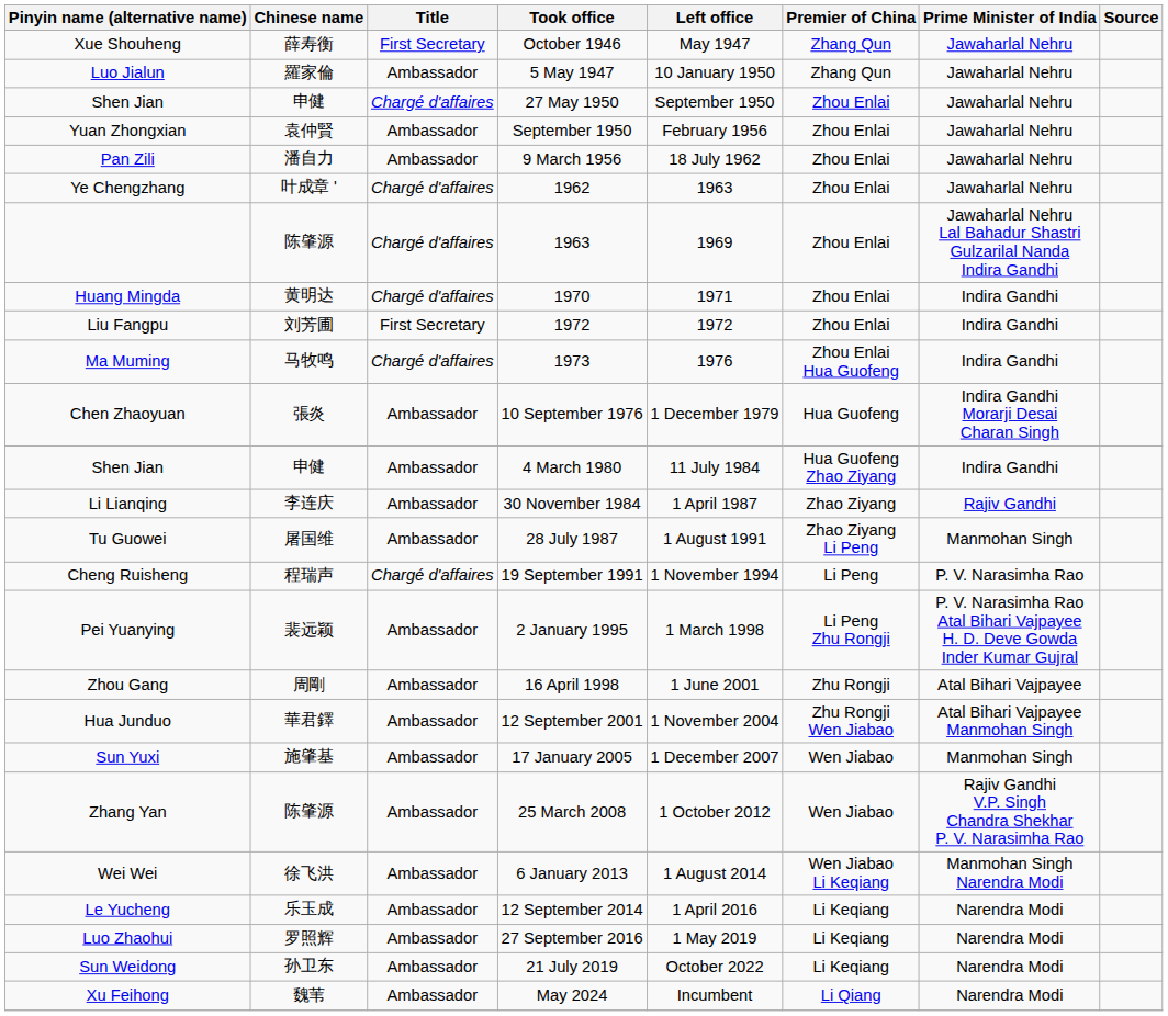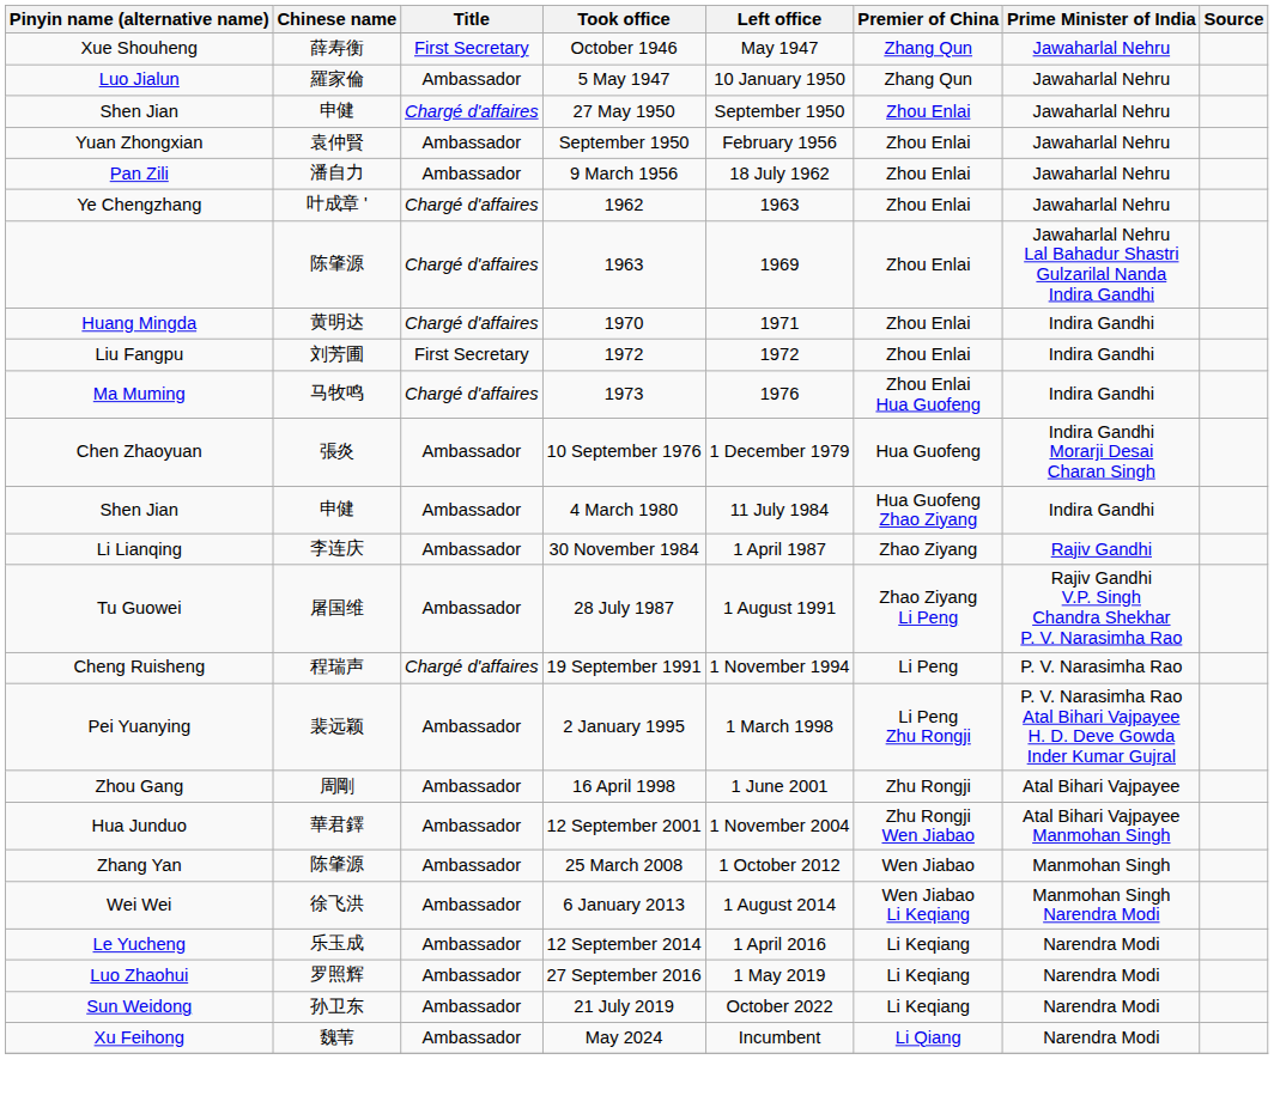 <table class=wikitable style="text-align:center">
 <tr>
 <th>Pinyin name (alternative name)</th>
 <th>Chinese name</th>
 <th>Title</th>
 <th>Took office</th>
 <th>Left office</th>
 <th>Premier of China</th>
 <th>Prime Minister of India</th>
 <th>Source</th>
 </tr>
 <tr>
 <td>Xue Shouheng</td>
 <td>薛寿衡</td>
 <td><a href='#'>First Secretary</a></td>
 <td>October 1946</td>
 <td>May 1947</td>
 <td><a href='#'>Zhang Qun</a></td>
 <td><a href='#'>Jawaharlal Nehru</a></td>
 <td></td>
 </tr>
 <tr>
 <td><a href='#'>Luo Jialun</a></td>
 <td>羅家倫</td>
 <td>Ambassador</td>
 <td>5 May 1947</td>
 <td>10 January 1950</td>
 <td>Zhang Qun</td>
 <td>Jawaharlal Nehru</td>
 <td></td>
 </tr>
 <tr>
 <td>Shen Jian</td>
 <td>申健</td>
 <td><em><a href='#'>Chargé d'affaires</a></em></td>
 <td>27 May 1950</td>
 <td>September 1950</td>
 <td><a href='#'>Zhou Enlai</a></td>
 <td>Jawaharlal Nehru</td>
 <td></td>
 </tr>
 <tr>
 <td>Yuan Zhongxian</td>
 <td>袁仲賢</td>
 <td>Ambassador</td>
 <td>September 1950</td>
 <td>February 1956</td>
 <td>Zhou Enlai</td>
 <td>Jawaharlal Nehru</td>
 <td></td>
 </tr>
 <tr>
 <td><a href='#'>Pan Zili</a></td>
 <td>潘自力</td>
 <td>Ambassador</td>
 <td>9 March 1956</td>
 <td>18 July 1962</td>
 <td>Zhou Enlai</td>
 <td>Jawaharlal Nehru</td>
 <td></td>
 </tr>
 <tr>
 <td>Ye Chengzhang</td>
 <td>叶成章	'</td>
 <td><em>Chargé d'affaires</em></td>
 <td>1962</td>
 <td>1963</td>
 <td>Zhou Enlai</td>
 <td>Jawaharlal Nehru</td>
 <td></td>
 </tr>
 <tr>
 <td></td>
 <td>陈肇源</td>
 <td><em>Chargé d'affaires</em></td>
 <td>1963</td>
 <td>1969</td>
 <td>Zhou Enlai</td>
 <td>Jawaharlal Nehru<br><a href='#'>Lal Bahadur Shastri</a><br><a href='#'>Gulzarilal Nanda</a><br><a href='#'>Indira Gandhi</a></td>
 <td></td>
 </tr>
 <tr>
 <td><a href='#'>Huang Mingda</a></td>
 <td>黄明达</td>
 <td><em>Chargé d'affaires</em></td>
 <td>1970</td>
 <td>1971</td>
 <td>Zhou Enlai</td>
 <td>Indira Gandhi</td>
 <td></td>
 </tr>
 <tr>
 <td>Liu Fangpu</td>
 <td>刘芳圃</td>
 <td>First Secretary</td>
 <td>1972</td>
 <td>1972</td>
 <td>Zhou Enlai</td>
 <td>Indira Gandhi</td>
 <td></td>
 </tr>
 <tr>
 <td><a href='#'>Ma Muming</a></td>
 <td>马牧鸣</td>
 <td><em>Chargé d'affaires</em></td>
 <td>1973</td>
 <td>1976</td>
 <td>Zhou Enlai<br><a href='#'>Hua Guofeng</a></td>
 <td>Indira Gandhi</td>
 </tr>
 <tr>
 <td>Chen Zhaoyuan</td>
 <td>張炎</td>
 <td>Ambassador</td>
 <td>10 September 1976</td>
 <td>1 December 1979</td>
 <td>Hua Guofeng</td>
 <td>Indira Gandhi<br><a href='#'>Morarji Desai</a><br><a href='#'>Charan Singh</a></td>
 <td></td>
 </tr>
 <tr>
 <td>Shen Jian</td>
 <td>申健</td>
 <td>Ambassador</td>
 <td>4 March 1980</td>
 <td>11 July 1984</td>
 <td>Hua Guofeng<br><a href='#'>Zhao Ziyang</a></td>
 <td>Indira Gandhi</td>
 <td></td>
 </tr>
 <tr>
 <td>Li Lianqing</td>
 <td>李连庆</td>
 <td>Ambassador</td>
 <td>30 November 1984</td>
 <td>1 April 1987</td>
 <td>Zhao Ziyang</td>
 <td><a href='#'>Rajiv Gandhi</a></td>
 <td></td>
 </tr>
 <tr>
 <td>Tu Guowei</td>
 <td>屠国维</td>
 <td>Ambassador</td>
 <td>28 July 1987</td>
 <td>1 August 1991</td>
 <td>Zhao Ziyang<br><a href='#'>Li Peng</a></td>
-<td>Manmohan Singh</td>
+<td>Rajiv Gandhi<br><a href='#'>V.P. Singh</a><br><a href='#'>Chandra Shekhar</a><br><a href='#'>P. V. Narasimha Rao</a></td>
 <td></td>
 </tr>
 <tr>
 <td>Cheng Ruisheng</td>
 <td>程瑞声</td>
 <td><em>Chargé d'affaires</em></td>
 <td>19 September 1991</td>
 <td>1 November 1994</td>
 <td>Li Peng</td>
 <td>P. V. Narasimha Rao</td>
 <td></td>
 </tr>
 <tr>
 <td>Pei Yuanying</td>
 <td>裴远颖</td>
 <td>Ambassador</td>
 <td>2 January 1995</td>
 <td>1 March 1998</td>
 <td>Li Peng<br><a href='#'>Zhu Rongji</a></td>
 <td>P. V. Narasimha Rao<br><a href='#'>Atal Bihari Vajpayee</a><br><a href='#'>H. D. Deve Gowda</a><br><a href='#'>Inder Kumar Gujral</a></td>
 <td></td>
 </tr>
 <tr>
 <td>Zhou Gang</td>
 <td>周剛</td>
 <td>Ambassador</td>
 <td>16 April 1998</td>
 <td>1 June 2001</td>
 <td>Zhu Rongji</td>
 <td>Atal Bihari Vajpayee</td>
 <td></td>
 </tr>
 <tr>
 <td>Hua Junduo</td>
 <td>華君鐸</td>
 <td>Ambassador</td>
 <td>12 September 2001</td>
 <td>1 November 2004</td>
 <td>Zhu Rongji<br><a href='#'>Wen Jiabao</a></td>
 <td>Atal Bihari Vajpayee<br><a href='#'>Manmohan Singh</a></td>
 <td></td>
 </tr>
 <tr>
-<td><a href='#'>Sun Yuxi</a></td>
-<td>施肇基</td>
-<td>Ambassador</td>
-<td>17 January 2005</td>
-<td>1 December 2007</td>
-<td>Wen Jiabao</td>
-<td>Manmohan Singh</td>
-<td></td>
-</tr>
-<tr>
 <td>Zhang Yan</td>
 <td>陈肇源</td>
 <td>Ambassador</td>
 <td>25 March 2008</td>
 <td>1 October 2012</td>
 <td>Wen Jiabao</td>
-<td>Rajiv Gandhi<br><a href='#'>V.P. Singh</a><br><a href='#'>Chandra Shekhar</a><br><a href='#'>P. V. Narasimha Rao</a></td>
+<td>Manmohan Singh</td>
 <td></td>
 </tr>
 <tr>
 <td>Wei Wei</td>
 <td>徐飞洪</td>
 <td>Ambassador</td>
 <td>6 January 2013</td>
 <td>1 August 2014</td>
 <td>Wen Jiabao<br><a href='#'>Li Keqiang</a></td>
 <td>Manmohan Singh<br><a href='#'>Narendra Modi</a></td>
 <td></td>
 </tr>
 <tr>
 <td><a href='#'>Le Yucheng</a></td>
 <td>乐玉成</td>
 <td>Ambassador</td>
 <td>12 September 2014</td>
 <td>1 April 2016</td>
 <td>Li Keqiang</td>
 <td>Narendra Modi</td>
 <td></td>
 </tr>
 <tr>
 <td><a href='#'>Luo Zhaohui</a></td>
 <td>罗照辉</td>
 <td>Ambassador</td>
 <td>27 September 2016</td>
 <td>1 May 2019</td>
 <td>Li Keqiang</td>
 <td>Narendra Modi</td>
 <td></td>
 </tr>
 <tr>
 <td><a href='#'>Sun Weidong</a></td>
 <td>孙卫东</td>
 <td>Ambassador</td>
 <td>21 July 2019</td>
 <td>October 2022</td>
 <td>Li Keqiang</td>
 <td>Narendra Modi</td>
 <td></td>
 </tr>
 <tr>
 <td><a href='#'>Xu Feihong</a></td>
 <td>魏苇</td>
 <td>Ambassador</td>
 <td>May 2024</td>
 <td>Incumbent</td>
 <td><a href='#'>Li Qiang</a></td>
 <td>Narendra Modi</td>
 <td></td>
 </tr>
 <tr>
 </tr>
 </table>
